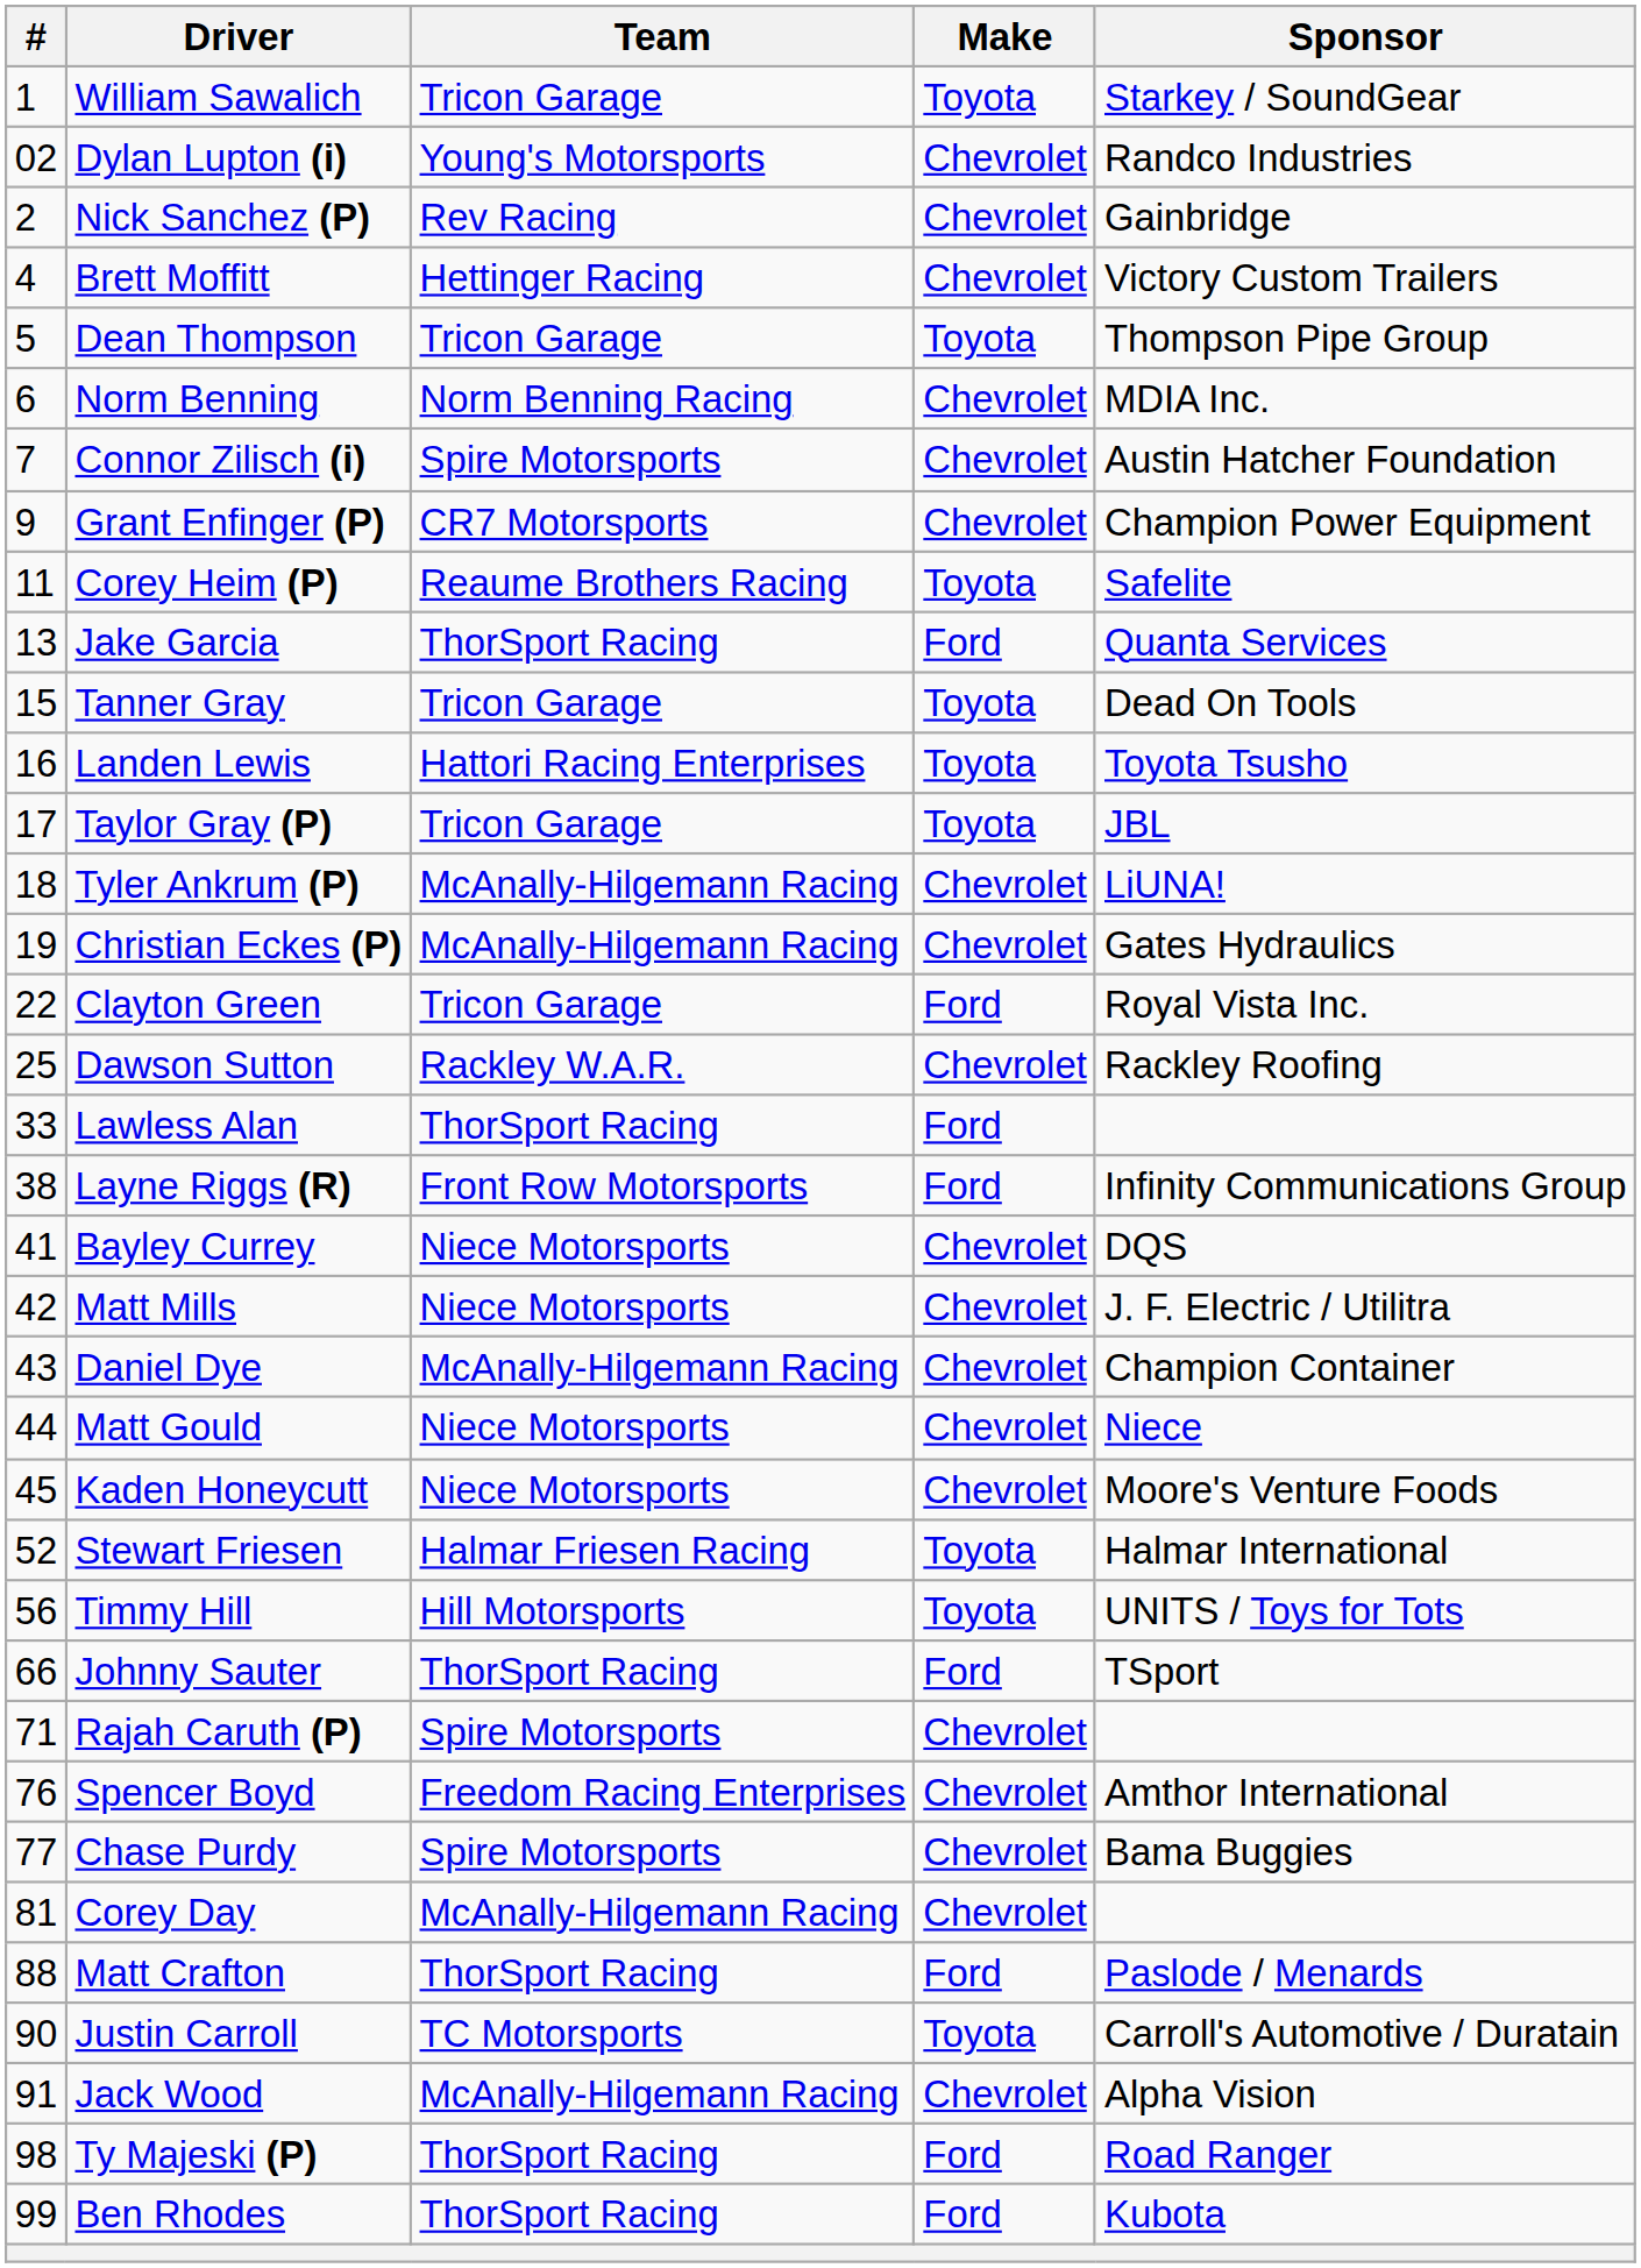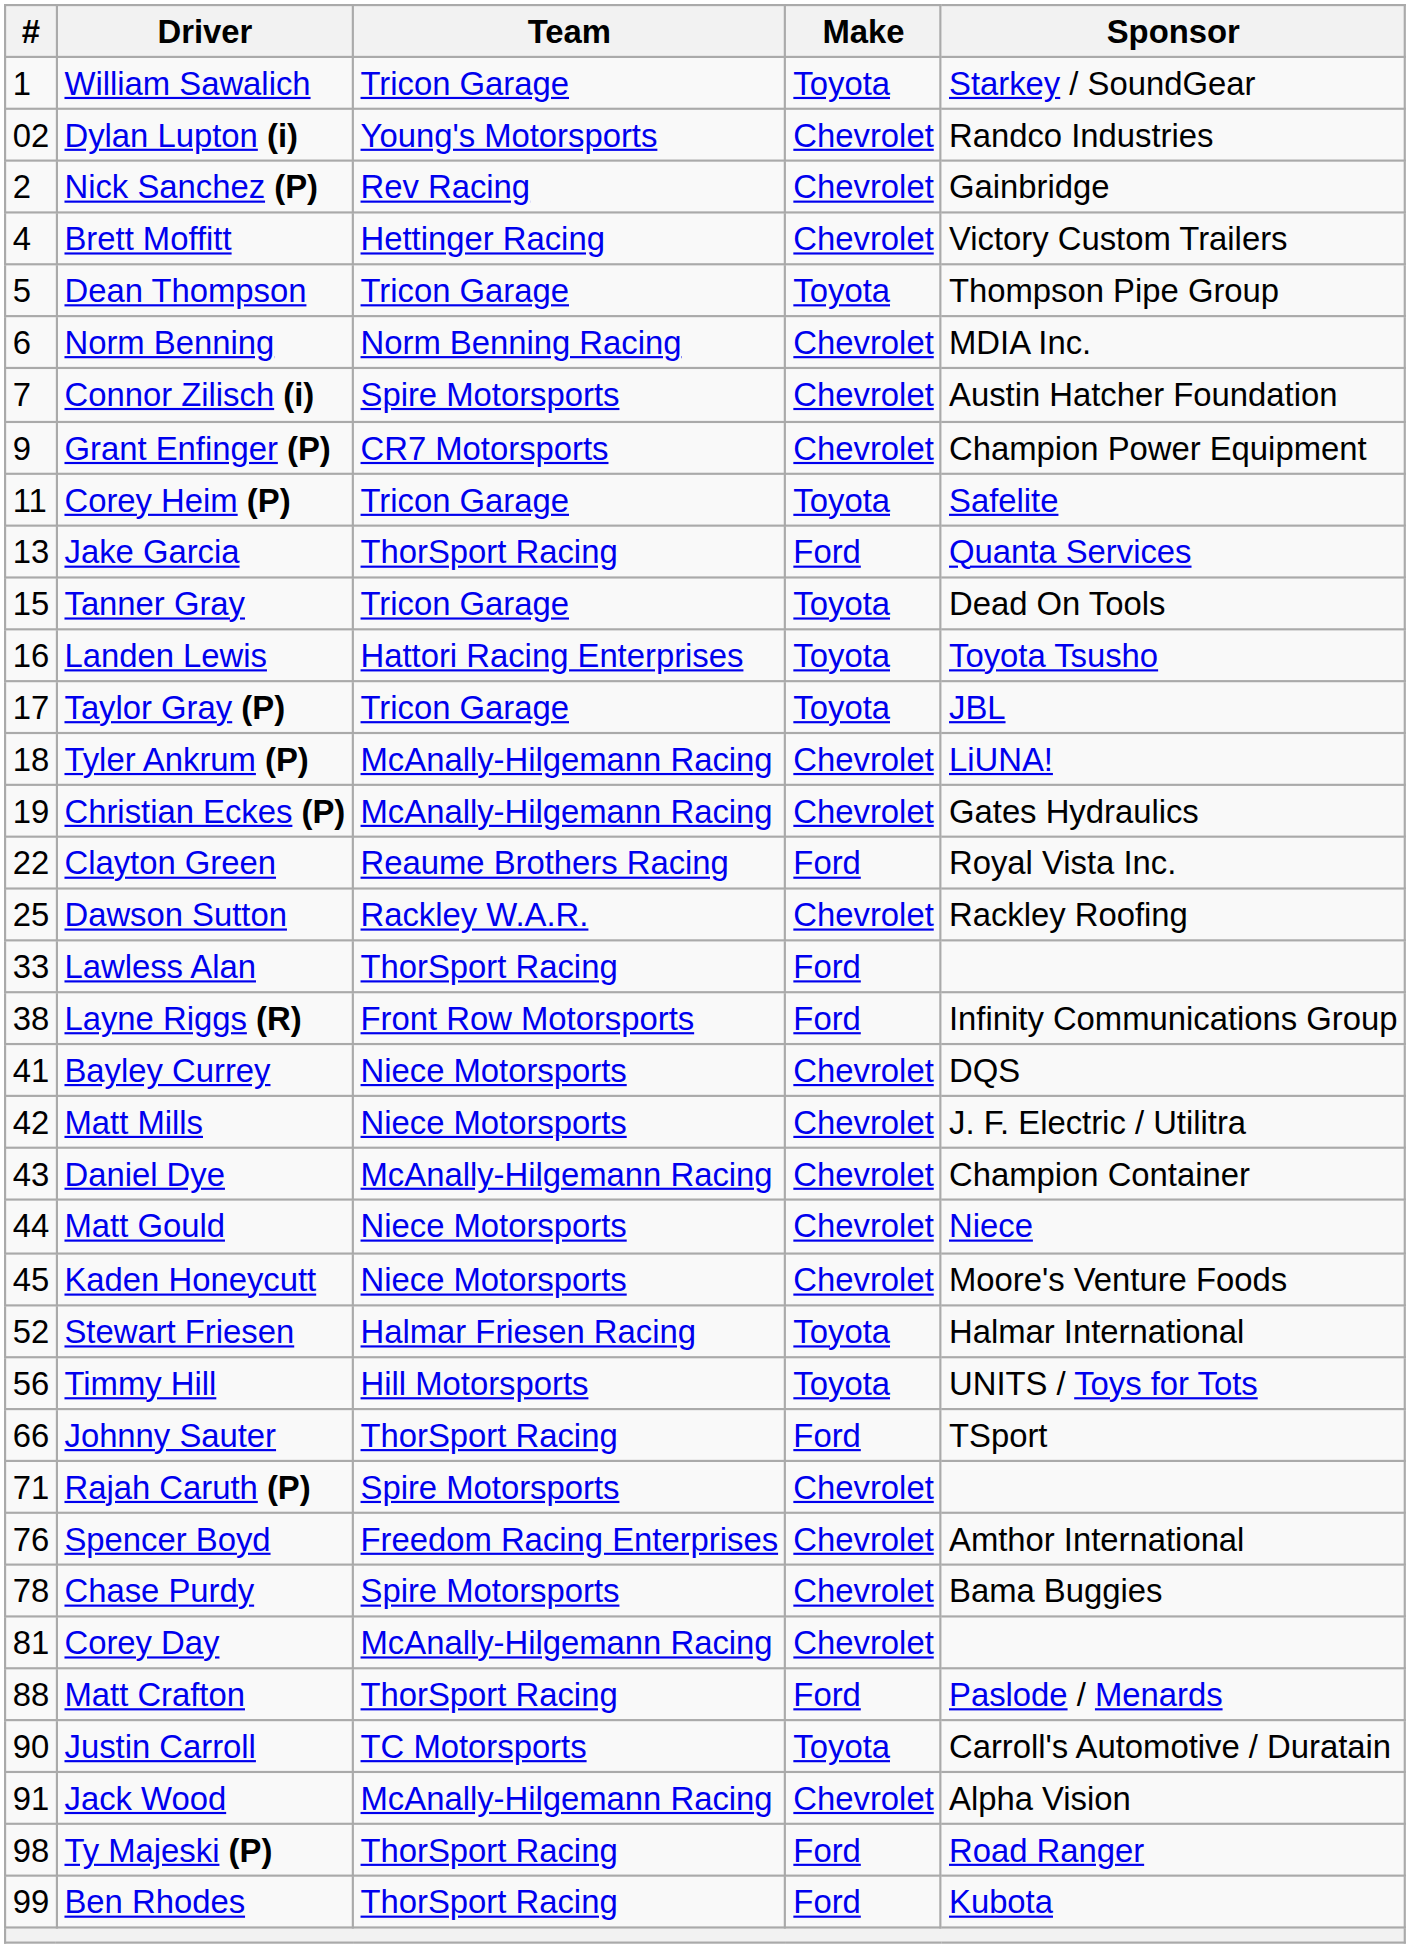 <table class="wikitable" style="font-size: 95%;">
 <tr>
 <th>#</th>
 <th>Driver</th>
 <th>Team</th>
 <th>Make</th>
 <th>Sponsor</th>
 </tr>
 <tr>
 <td>1</td>
 <td><a href='#'>William Sawalich</a></td>
 <td><a href='#'>Tricon Garage</a></td>
 <td><a href='#'>Toyota</a></td>
 <td><a href='#'>Starkey</a> / SoundGear</td>
 </tr>
 <tr>
 <td>02</td>
 <td><a href='#'>Dylan Lupton</a> <strong>(i)</strong></td>
 <td><a href='#'>Young's Motorsports</a></td>
 <td><a href='#'>Chevrolet</a></td>
 <td>Randco Industries</td>
 </tr>
 <tr>
 <td>2</td>
 <td><a href='#'>Nick Sanchez</a> <strong>(P)</strong></td>
 <td><a href='#'>Rev Racing</a></td>
 <td><a href='#'>Chevrolet</a></td>
 <td>Gainbridge</td>
 </tr>
 <tr>
 <td>4</td>
 <td><a href='#'>Brett Moffitt</a></td>
 <td><a href='#'>Hettinger Racing</a></td>
 <td><a href='#'>Chevrolet</a></td>
 <td>Victory Custom Trailers</td>
 </tr>
 <tr>
 <td>5</td>
 <td><a href='#'>Dean Thompson</a></td>
 <td><a href='#'>Tricon Garage</a></td>
 <td><a href='#'>Toyota</a></td>
 <td>Thompson Pipe Group</td>
 </tr>
 <tr>
 <td>6</td>
 <td><a href='#'>Norm Benning</a></td>
 <td><a href='#'>Norm Benning Racing</a></td>
 <td><a href='#'>Chevrolet</a></td>
 <td>MDIA Inc.</td>
 </tr>
 <tr>
 <td>7</td>
 <td><a href='#'>Connor Zilisch</a> <strong>(i)</strong></td>
 <td><a href='#'>Spire Motorsports</a></td>
 <td><a href='#'>Chevrolet</a></td>
 <td>Austin Hatcher Foundation</td>
 </tr>
 <tr>
 <td>9</td>
 <td><a href='#'>Grant Enfinger</a> <strong>(P)</strong></td>
 <td><a href='#'>CR7 Motorsports</a></td>
 <td><a href='#'>Chevrolet</a></td>
 <td>Champion Power Equipment</td>
 </tr>
 <tr>
 <td>11</td>
 <td><a href='#'>Corey Heim</a> <strong>(P)</strong></td>
-<td><a href='#'>Reaume Brothers Racing</a></td>
+<td><a href='#'>Tricon Garage</a></td>
 <td><a href='#'>Toyota</a></td>
 <td><a href='#'>Safelite</a></td>
 </tr>
 <tr>
 <td>13</td>
 <td><a href='#'>Jake Garcia</a></td>
 <td><a href='#'>ThorSport Racing</a></td>
 <td><a href='#'>Ford</a></td>
 <td><a href='#'>Quanta Services</a></td>
 </tr>
 <tr>
 <td>15</td>
 <td><a href='#'>Tanner Gray</a></td>
 <td><a href='#'>Tricon Garage</a></td>
 <td><a href='#'>Toyota</a></td>
 <td>Dead On Tools</td>
 </tr>
 <tr>
 <td>16</td>
 <td><a href='#'>Landen Lewis</a></td>
 <td><a href='#'>Hattori Racing Enterprises</a></td>
 <td><a href='#'>Toyota</a></td>
 <td><a href='#'>Toyota Tsusho</a></td>
 </tr>
 <tr>
 <td>17</td>
 <td><a href='#'>Taylor Gray</a> <strong>(P)</strong></td>
 <td><a href='#'>Tricon Garage</a></td>
 <td><a href='#'>Toyota</a></td>
 <td><a href='#'>JBL</a></td>
 </tr>
 <tr>
 <td>18</td>
 <td><a href='#'>Tyler Ankrum</a> <strong>(P)</strong></td>
 <td><a href='#'>McAnally-Hilgemann Racing</a></td>
 <td><a href='#'>Chevrolet</a></td>
 <td><a href='#'>LiUNA!</a></td>
 </tr>
 <tr>
 <td>19</td>
 <td nowrap><a href='#'>Christian Eckes</a> <strong>(P)</strong></td>
 <td><a href='#'>McAnally-Hilgemann Racing</a></td>
 <td><a href='#'>Chevrolet</a></td>
 <td>Gates Hydraulics</td>
 </tr>
 <tr>
 <td>22</td>
 <td><a href='#'>Clayton Green</a></td>
-<td><a href='#'>Tricon Garage</a></td>
+<td><a href='#'>Reaume Brothers Racing</a></td>
 <td><a href='#'>Ford</a></td>
 <td>Royal Vista Inc.</td>
 </tr>
 <tr>
 <td>25</td>
 <td><a href='#'>Dawson Sutton</a></td>
 <td><a href='#'>Rackley W.A.R.</a></td>
 <td><a href='#'>Chevrolet</a></td>
 <td>Rackley Roofing</td>
 </tr>
 <tr>
 <td>33</td>
 <td><a href='#'>Lawless Alan</a></td>
 <td><a href='#'>ThorSport Racing</a></td>
 <td><a href='#'>Ford</a></td>
 <td></td>
 </tr>
 <tr>
 <td>38</td>
 <td><a href='#'>Layne Riggs</a> <strong>(R)</strong></td>
 <td><a href='#'>Front Row Motorsports</a></td>
 <td><a href='#'>Ford</a></td>
 <td nowrap>Infinity Communications Group</td>
 </tr>
 <tr>
 <td>41</td>
 <td><a href='#'>Bayley Currey</a></td>
 <td><a href='#'>Niece Motorsports</a></td>
 <td><a href='#'>Chevrolet</a></td>
 <td>DQS</td>
 </tr>
 <tr>
 <td>42</td>
 <td><a href='#'>Matt Mills</a></td>
 <td><a href='#'>Niece Motorsports</a></td>
 <td><a href='#'>Chevrolet</a></td>
 <td>J. F. Electric / Utilitra</td>
 </tr>
 <tr>
 <td>43</td>
 <td><a href='#'>Daniel Dye</a></td>
 <td><a href='#'>McAnally-Hilgemann Racing</a></td>
 <td><a href='#'>Chevrolet</a></td>
 <td>Champion Container</td>
 </tr>
 <tr>
 <td>44</td>
 <td><a href='#'>Matt Gould</a></td>
 <td><a href='#'>Niece Motorsports</a></td>
 <td><a href='#'>Chevrolet</a></td>
 <td><a href='#'>Niece</a></td>
 </tr>
 <tr>
 <td>45</td>
 <td><a href='#'>Kaden Honeycutt</a></td>
 <td><a href='#'>Niece Motorsports</a></td>
 <td><a href='#'>Chevrolet</a></td>
 <td>Moore's Venture Foods</td>
 </tr>
 <tr>
 <td>52</td>
 <td><a href='#'>Stewart Friesen</a></td>
 <td><a href='#'>Halmar Friesen Racing</a></td>
 <td><a href='#'>Toyota</a></td>
 <td>Halmar International</td>
 </tr>
 <tr>
 <td>56</td>
 <td><a href='#'>Timmy Hill</a></td>
 <td><a href='#'>Hill Motorsports</a></td>
 <td><a href='#'>Toyota</a></td>
 <td>UNITS / <a href='#'>Toys for Tots</a></td>
 </tr>
 <tr>
 <td>66</td>
 <td><a href='#'>Johnny Sauter</a></td>
 <td><a href='#'>ThorSport Racing</a></td>
 <td><a href='#'>Ford</a></td>
 <td>TSport</td>
 </tr>
 <tr>
 <td>71</td>
 <td><a href='#'>Rajah Caruth</a> <strong>(P)</strong></td>
 <td><a href='#'>Spire Motorsports</a></td>
 <td><a href='#'>Chevrolet</a></td>
 <td></td>
 </tr>
 <tr>
 <td>76</td>
 <td><a href='#'>Spencer Boyd</a></td>
 <td nowrap=""><a href='#'>Freedom Racing Enterprises</a></td>
 <td><a href='#'>Chevrolet</a></td>
 <td>Amthor International</td>
 </tr>
 <tr>
-<td>77</td>
+<td>78</td>
 <td><a href='#'>Chase Purdy</a></td>
 <td><a href='#'>Spire Motorsports</a></td>
 <td><a href='#'>Chevrolet</a></td>
 <td>Bama Buggies</td>
 </tr>
 <tr>
 <td>81</td>
 <td><a href='#'>Corey Day</a></td>
 <td><a href='#'>McAnally-Hilgemann Racing</a></td>
 <td><a href='#'>Chevrolet</a></td>
 <td></td>
 </tr>
 <tr>
 <td>88</td>
 <td><a href='#'>Matt Crafton</a></td>
 <td><a href='#'>ThorSport Racing</a></td>
 <td><a href='#'>Ford</a></td>
 <td><a href='#'>Paslode</a> / <a href='#'>Menards</a></td>
 </tr>
 <tr>
 <td>90</td>
 <td><a href='#'>Justin Carroll</a></td>
 <td><a href='#'>TC Motorsports</a></td>
 <td><a href='#'>Toyota</a></td>
 <td>Carroll's Automotive / Duratain</td>
 </tr>
 <tr>
 <td>91</td>
 <td><a href='#'>Jack Wood</a></td>
 <td><a href='#'>McAnally-Hilgemann Racing</a></td>
 <td><a href='#'>Chevrolet</a></td>
 <td>Alpha Vision</td>
 </tr>
 <tr>
 <td>98</td>
 <td><a href='#'>Ty Majeski</a> <strong>(P)</strong></td>
 <td><a href='#'>ThorSport Racing</a></td>
 <td><a href='#'>Ford</a></td>
 <td><a href='#'>Road Ranger</a></td>
 </tr>
 <tr>
 <td>99</td>
 <td><a href='#'>Ben Rhodes</a></td>
 <td><a href='#'>ThorSport Racing</a></td>
 <td><a href='#'>Ford</a></td>
 <td><a href='#'>Kubota</a></td>
 </tr>
 <tr>
 <th colspan="5"></th>
 </tr>
 </table>
